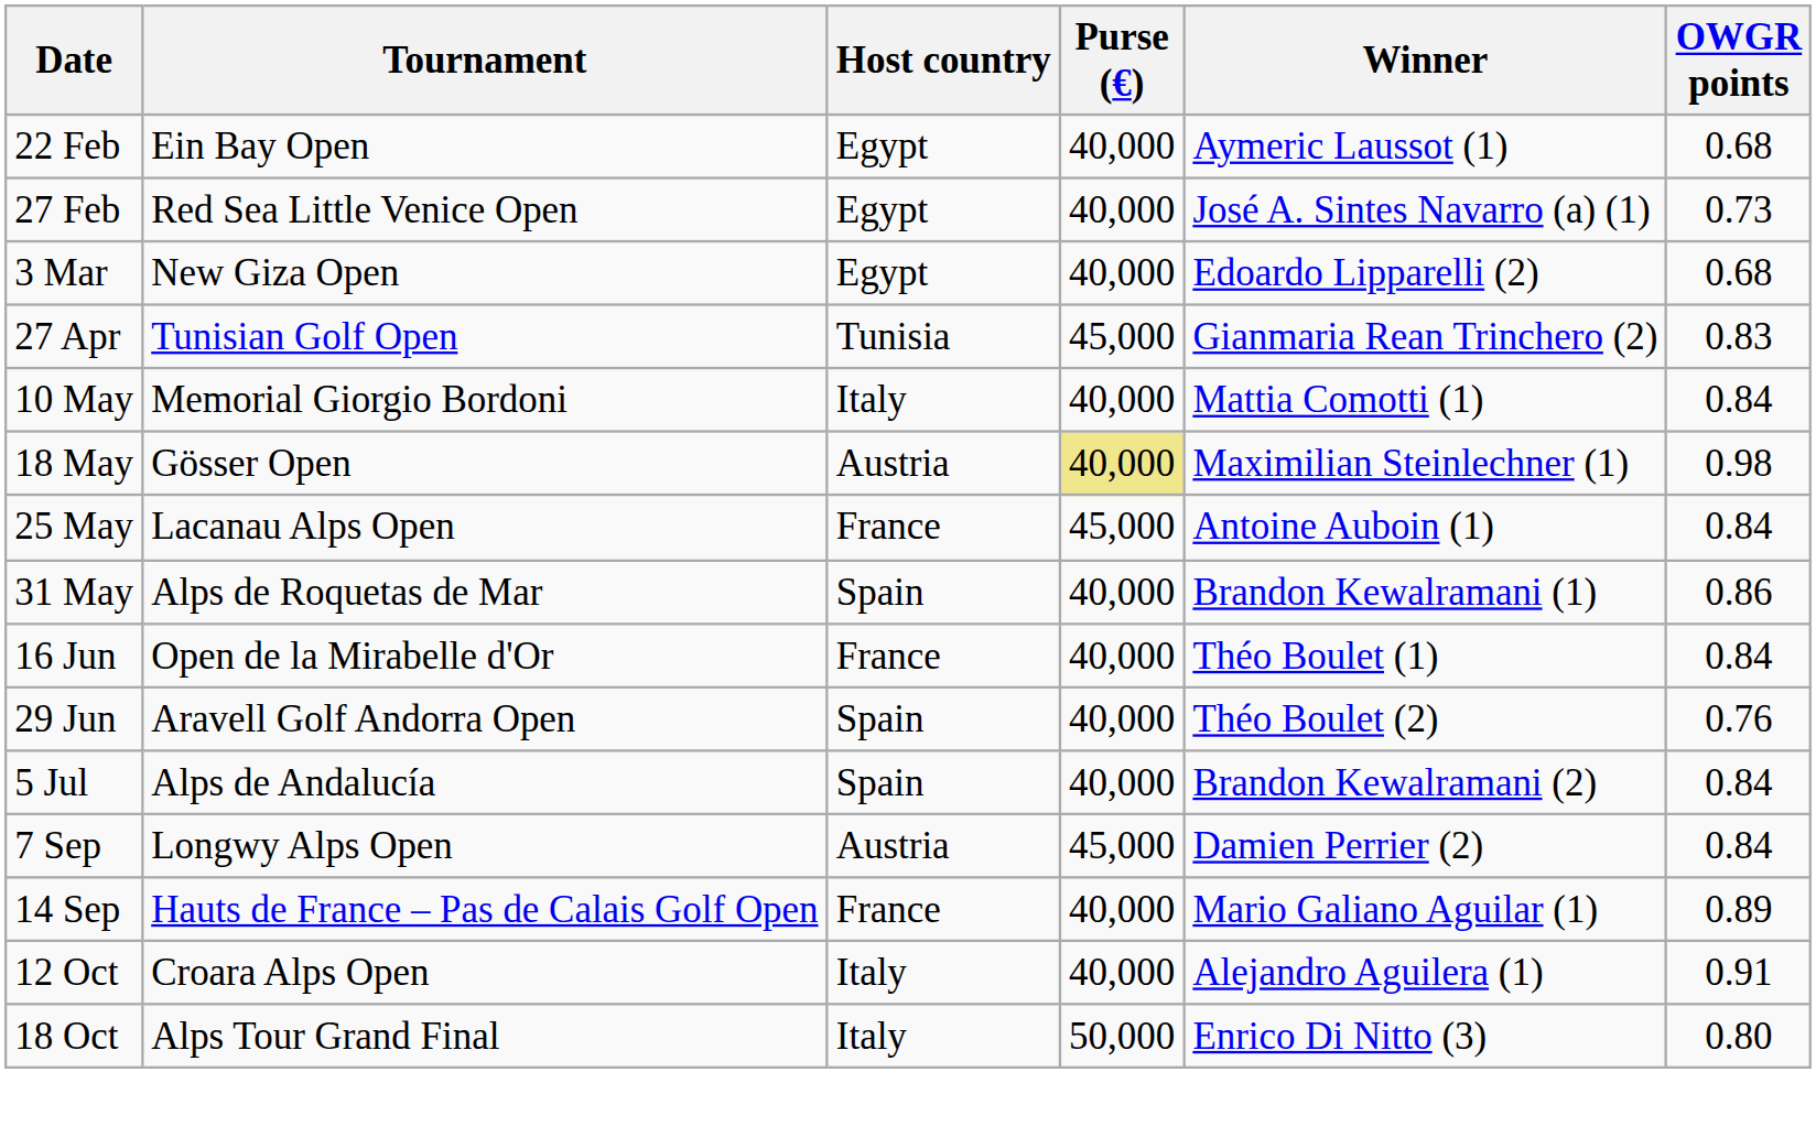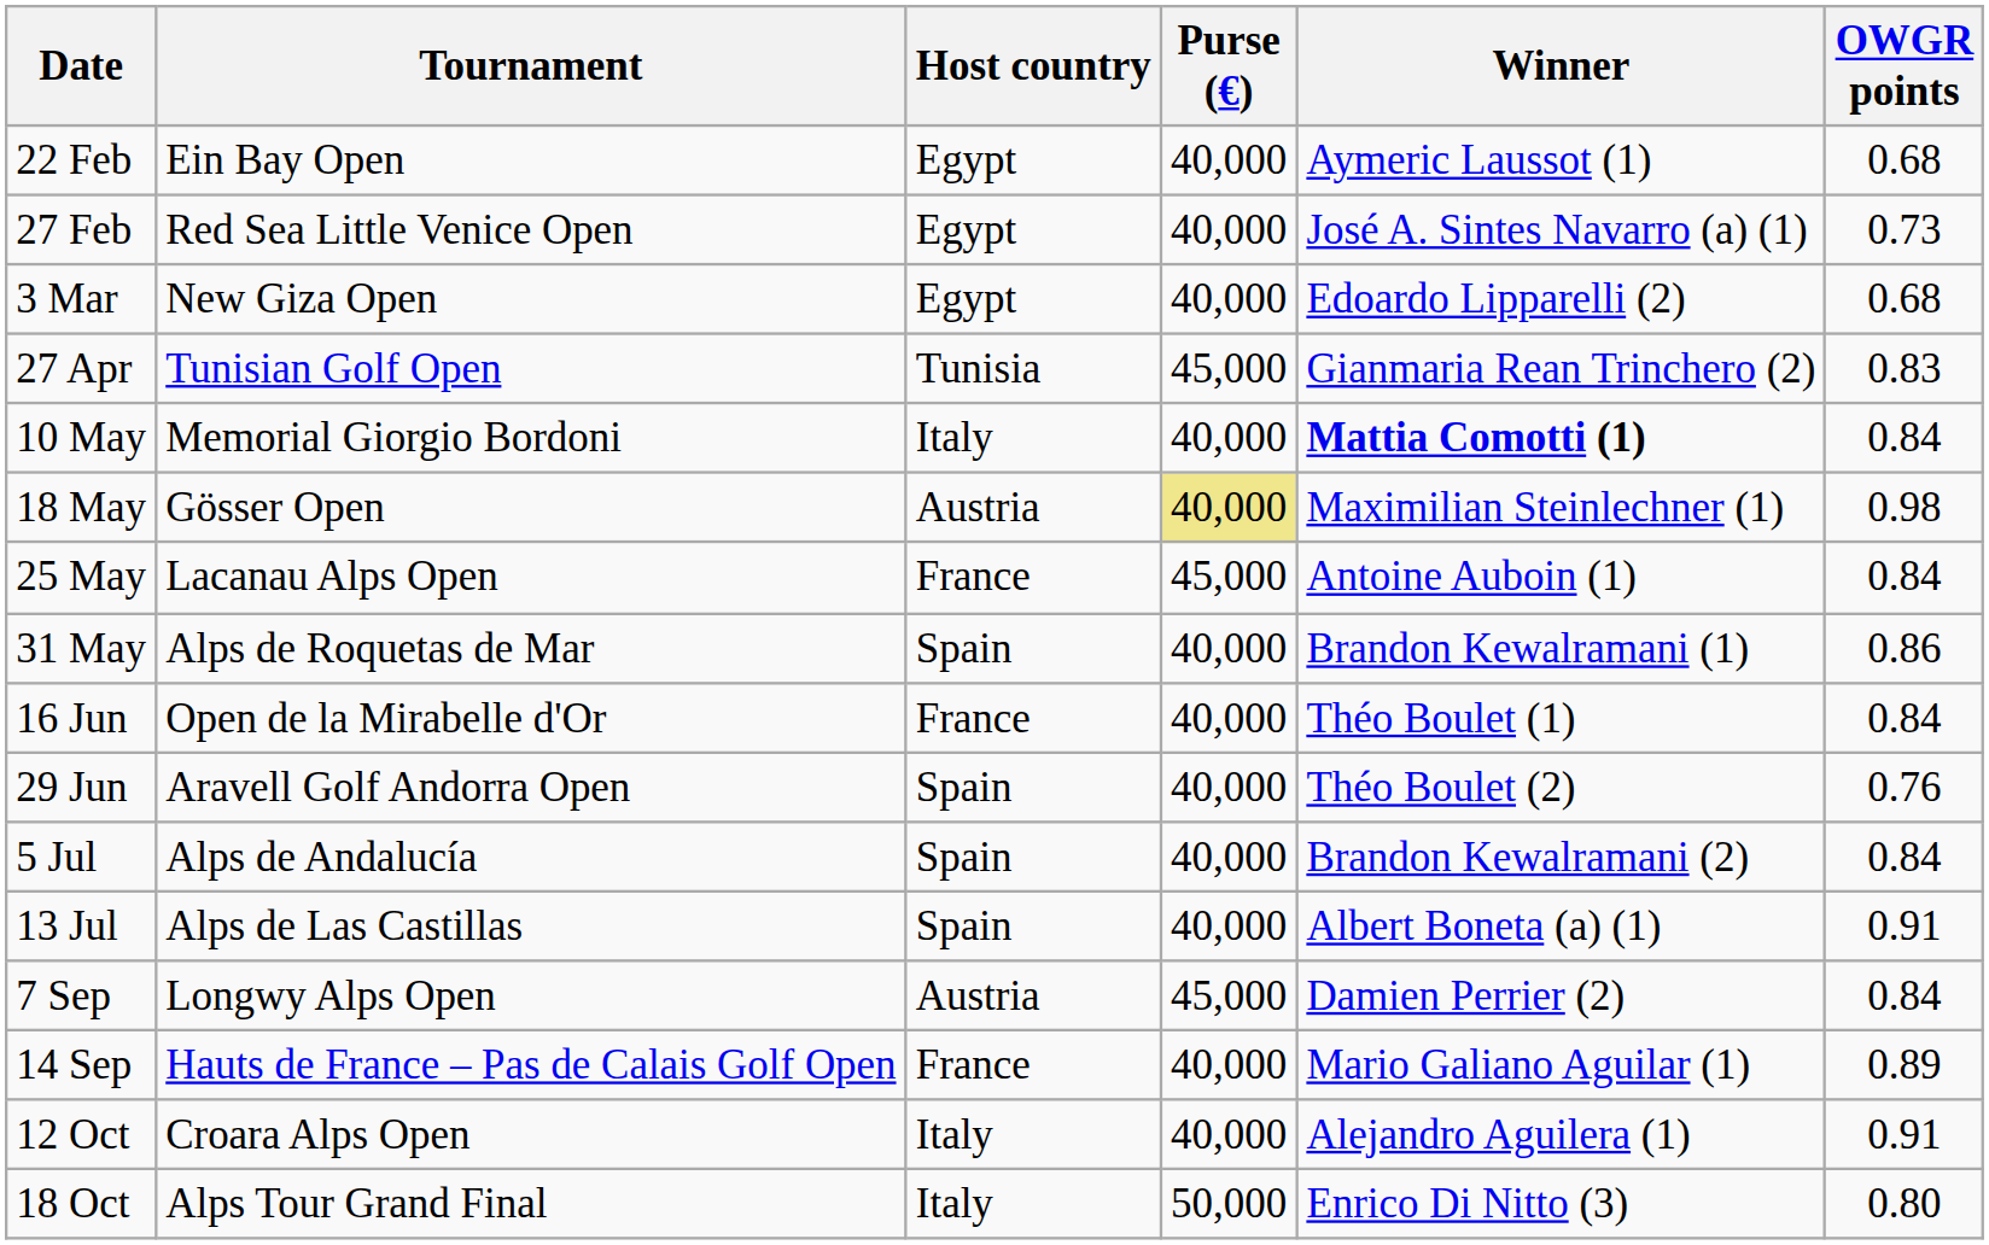 <table class="wikitable" style="font-size:95%;">
 <tr>
 <th>Date</th>
 <th>Tournament</th>
 <th>Host country</th>
 <th>Purse<br>(<a href='#'>€</a>)</th>
 <th>Winner</th>
 <th><a href='#'>OWGR</a><br>points</th>
 </tr>
 <tr>
 <td>22 Feb</td>
 <td>Ein Bay Open</td>
 <td>Egypt</td>
 <td align=right>40,000</td>
 <td> <a href='#'>Aymeric Laussot</a> (1)</td>
 <td align=center>0.68</td>
 </tr>
 <tr>
 <td>27 Feb</td>
 <td>Red Sea Little Venice Open</td>
 <td>Egypt</td>
 <td align=right>40,000</td>
 <td> <a href='#'>José A. Sintes Navarro</a> (a) (1)</td>
 <td align=center>0.73</td>
 </tr>
 <tr>
 <td>3 Mar</td>
 <td>New Giza Open</td>
 <td>Egypt</td>
 <td align=right>40,000</td>
 <td> <a href='#'>Edoardo Lipparelli</a> (2)</td>
 <td align=center>0.68</td>
 </tr>
 <tr>
 <td>27 Apr</td>
 <td><a href='#'>Tunisian Golf Open</a></td>
 <td>Tunisia</td>
 <td align=right>45,000</td>
 <td> <a href='#'>Gianmaria Rean Trinchero</a> (2)</td>
 <td align=center>0.83</td>
 </tr>
 <tr>
 <td>10 May</td>
 <td>Memorial Giorgio Bordoni</td>
 <td>Italy</td>
 <td align=right>40,000</td>
-<td> <a href='#'>Mattia Comotti</a> (1)</td>
+<td><strong> <a href='#'>Mattia Comotti</a> (1)</strong></td>
 <td align=center>0.84</td>
 </tr>
 <tr>
 <td>18 May</td>
 <td>Gösser Open</td>
 <td>Austria</td>
 <td align=right style="background: khaki;">40,000</td>
 <td> <a href='#'>Maximilian Steinlechner</a> (1)</td>
 <td align=center>0.98</td>
 </tr>
 <tr>
 <td>25 May</td>
 <td>Lacanau Alps Open</td>
 <td>France</td>
 <td align=right>45,000</td>
 <td> <a href='#'>Antoine Auboin</a> (1)</td>
 <td align=center>0.84</td>
 </tr>
 <tr>
 <td>31 May</td>
 <td>Alps de Roquetas de Mar</td>
 <td>Spain</td>
 <td align=right>40,000</td>
 <td> <a href='#'>Brandon Kewalramani</a> (1)</td>
 <td align=center>0.86</td>
 </tr>
 <tr>
 <td>16 Jun</td>
 <td>Open de la Mirabelle d'Or</td>
 <td>France</td>
 <td align=right>40,000</td>
 <td> <a href='#'>Théo Boulet</a> (1)</td>
 <td align=center>0.84</td>
 </tr>
 <tr>
 <td>29 Jun</td>
 <td>Aravell Golf Andorra Open</td>
 <td>Spain</td>
 <td align=right>40,000</td>
 <td> <a href='#'>Théo Boulet</a> (2)</td>
 <td align=center>0.76</td>
 </tr>
 <tr>
 <td>5 Jul</td>
 <td>Alps de Andalucía</td>
 <td>Spain</td>
 <td align=right>40,000</td>
 <td> <a href='#'>Brandon Kewalramani</a> (2)</td>
 <td align=center>0.84</td>
 </tr>
 <tr>
+<td>13 Jul</td>
+<td>Alps de Las Castillas</td>
+<td>Spain</td>
+<td align=right>40,000</td>
+<td> <a href='#'>Albert Boneta</a> (a) (1)</td>
+<td align=center>0.91</td>
+</tr>
+<tr>
 <td>7 Sep</td>
 <td>Longwy Alps Open</td>
 <td>Austria</td>
 <td align=right>45,000</td>
 <td> <a href='#'>Damien Perrier</a> (2)</td>
 <td align=center>0.84</td>
 </tr>
 <tr>
 <td>14 Sep</td>
 <td><a href='#'>Hauts de France – Pas de Calais Golf Open</a></td>
 <td>France</td>
 <td align=right>40,000</td>
 <td> <a href='#'>Mario Galiano Aguilar</a> (1)</td>
 <td align=center>0.89</td>
 </tr>
 <tr>
 <td>12 Oct</td>
 <td>Croara Alps Open</td>
 <td>Italy</td>
 <td align=right>40,000</td>
 <td> <a href='#'>Alejandro Aguilera</a> (1)</td>
 <td align=center>0.91</td>
 </tr>
 <tr>
 <td>18 Oct</td>
 <td>Alps Tour Grand Final</td>
 <td>Italy</td>
 <td align=right>50,000</td>
 <td> <a href='#'>Enrico Di Nitto</a> (3)</td>
 <td align=center>0.80</td>
 </tr>
 </table>
